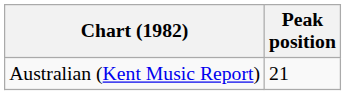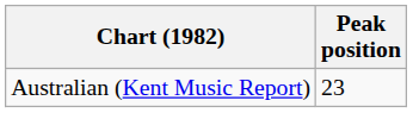 <table class="wikitable sortable plainrowheaders">
 <tr>
 <th scope="col">Chart (1982)</th>
 <th scope="col">Peak<br>position</th>
 </tr>
 <tr>
 <td>Australian (<a href='#'>Kent Music Report</a>)</td>
-<td>21</td>
+<td>23</td>
 </tr>
 </table>
